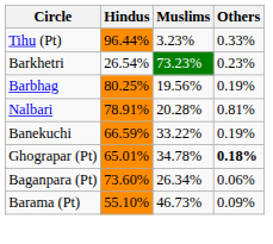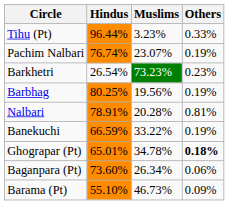 <table class="wikitable">
 <tr>
 <th>Circle</th>
 <th>Hindus</th>
 <th>Muslims</th>
 <th>Others</th>
 </tr>
 <tr>
 <td><a href='#'>Tihu</a> (Pt)</td>
 <td bgcolor="darkorange">96.44%</td>
 <td>3.23%</td>
 <td>0.33%</td>
+</tr>
+<tr>
+<td>Pachim Nalbari</td>
+<td bgcolor="darkorange">76.74%</td>
+<td>23.07%</td>
+<td>0.19%</td>
 </tr>
 <tr>
 <td>Barkhetri</td>
 <td>26.54%</td>
 <td style="background:green;color:white">73.23%</td>
 <td>0.23%</td>
 </tr>
 <tr>
 <td><a href='#'>Barbhag</a></td>
 <td bgcolor="darkorange">80.25%</td>
 <td>19.56%</td>
 <td>0.19%</td>
 </tr>
 <tr>
 <td><a href='#'>Nalbari</a></td>
 <td bgcolor="darkorange">78.91%</td>
 <td>20.28%</td>
 <td>0.81%</td>
 </tr>
 <tr>
 <td>Banekuchi</td>
 <td bgcolor="darkorange">66.59%</td>
 <td>33.22%</td>
 <td>0.19%</td>
 </tr>
 <tr>
 <td>Ghograpar (Pt)</td>
 <td bgcolor="darkorange">65.01%</td>
 <td>34.78%</td>
 <td><strong>0.18%</strong></td>
 </tr>
 <tr>
 <td>Baganpara (Pt)</td>
 <td bgcolor="darkorange">73.60%</td>
 <td>26.34%</td>
 <td>0.06%</td>
 </tr>
 <tr>
 <td>Barama (Pt)</td>
 <td bgcolor="darkorange">55.10%</td>
 <td>46.73%</td>
 <td>0.09%</td>
 </tr>
 </table>
